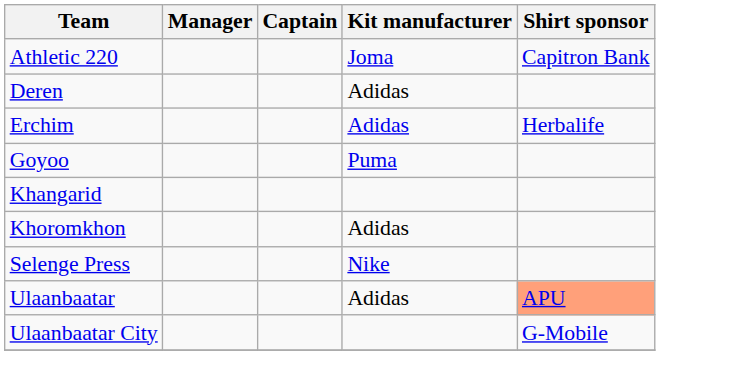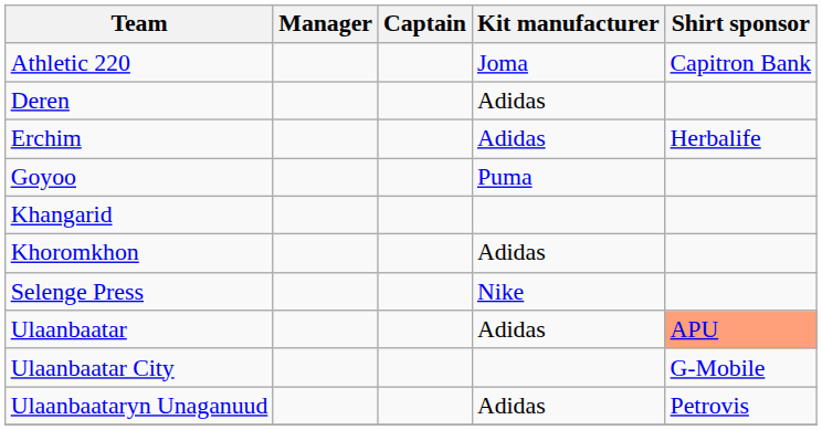 <table class="wikitable sortable">
 <tr>
 <th>Team</th>
 <th>Manager</th>
 <th>Captain</th>
 <th>Kit manufacturer</th>
 <th>Shirt sponsor</th>
 </tr>
 <tr>
 <td><a href='#'>Athletic 220</a></td>
 <td align="left"></td>
 <td align="left"></td>
 <td><a href='#'>Joma</a></td>
 <td><a href='#'>Capitron Bank</a></td>
 </tr>
 <tr>
 <td><a href='#'>Deren</a></td>
 <td align="left"></td>
 <td align="left"></td>
 <td>Adidas</td>
 <td></td>
 </tr>
 <tr>
 <td><a href='#'>Erchim</a></td>
 <td align="left"></td>
 <td align="left"></td>
 <td><a href='#'>Adidas</a></td>
 <td><a href='#'>Herbalife</a></td>
 </tr>
 <tr>
 <td><a href='#'>Goyoo</a></td>
 <td align="left"></td>
 <td align="left"></td>
 <td><a href='#'>Puma</a></td>
 <td></td>
 </tr>
 <tr>
 <td><a href='#'>Khangarid</a></td>
 <td align="left"></td>
 <td></td>
 <td></td>
 <td></td>
 </tr>
 <tr>
 <td><a href='#'>Khoromkhon</a></td>
 <td align="left"></td>
 <td></td>
 <td>Adidas</td>
 <td></td>
 </tr>
 <tr>
 <td><a href='#'>Selenge Press</a></td>
 <td align="left"></td>
 <td></td>
 <td><a href='#'>Nike</a></td>
 <td></td>
 </tr>
 <tr>
 <td><a href='#'>Ulaanbaatar</a></td>
 <td align="left"></td>
 <td align="left"></td>
 <td>Adidas</td>
 <td style="background: lightsalmon;"><a href='#'>APU</a></td>
 </tr>
 <tr>
 <td><a href='#'>Ulaanbaatar City</a></td>
 <td align="left"></td>
 <td align="left"></td>
 <td></td>
 <td><a href='#'>G-Mobile</a></td>
 </tr>
 <tr>
+<td><a href='#'>Ulaanbaataryn Unaganuud</a></td>
+<td align="left"></td>
+<td align="left"></td>
+<td>Adidas</td>
+<td><a href='#'>Petrovis</a></td>
+</tr>
+<tr>
 </tr>
 </table>
